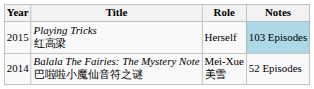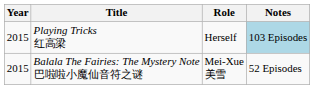 <table class="wikitable sortable">
 <tr>
 <th>Year</th>
 <th>Title</th>
 <th>Role</th>
 <th class="unsortable">Notes</th>
 </tr>
 <tr>
 <td>2015</td>
 <td><em>Playing Tricks</em><br>红高梁</td>
 <td>Herself</td>
 <td style="background: lightblue;">103 Episodes</td>
 </tr>
 <tr>
-<td>2014</td>
+<td>2015</td>
 <td><em>Balala The Fairies: The Mystery Note</em><br>巴啦啦小魔仙音符之谜</td>
 <td>Mei-Xue<br>美雪</td>
 <td>52 Episodes</td>
 </tr>
 </table>
